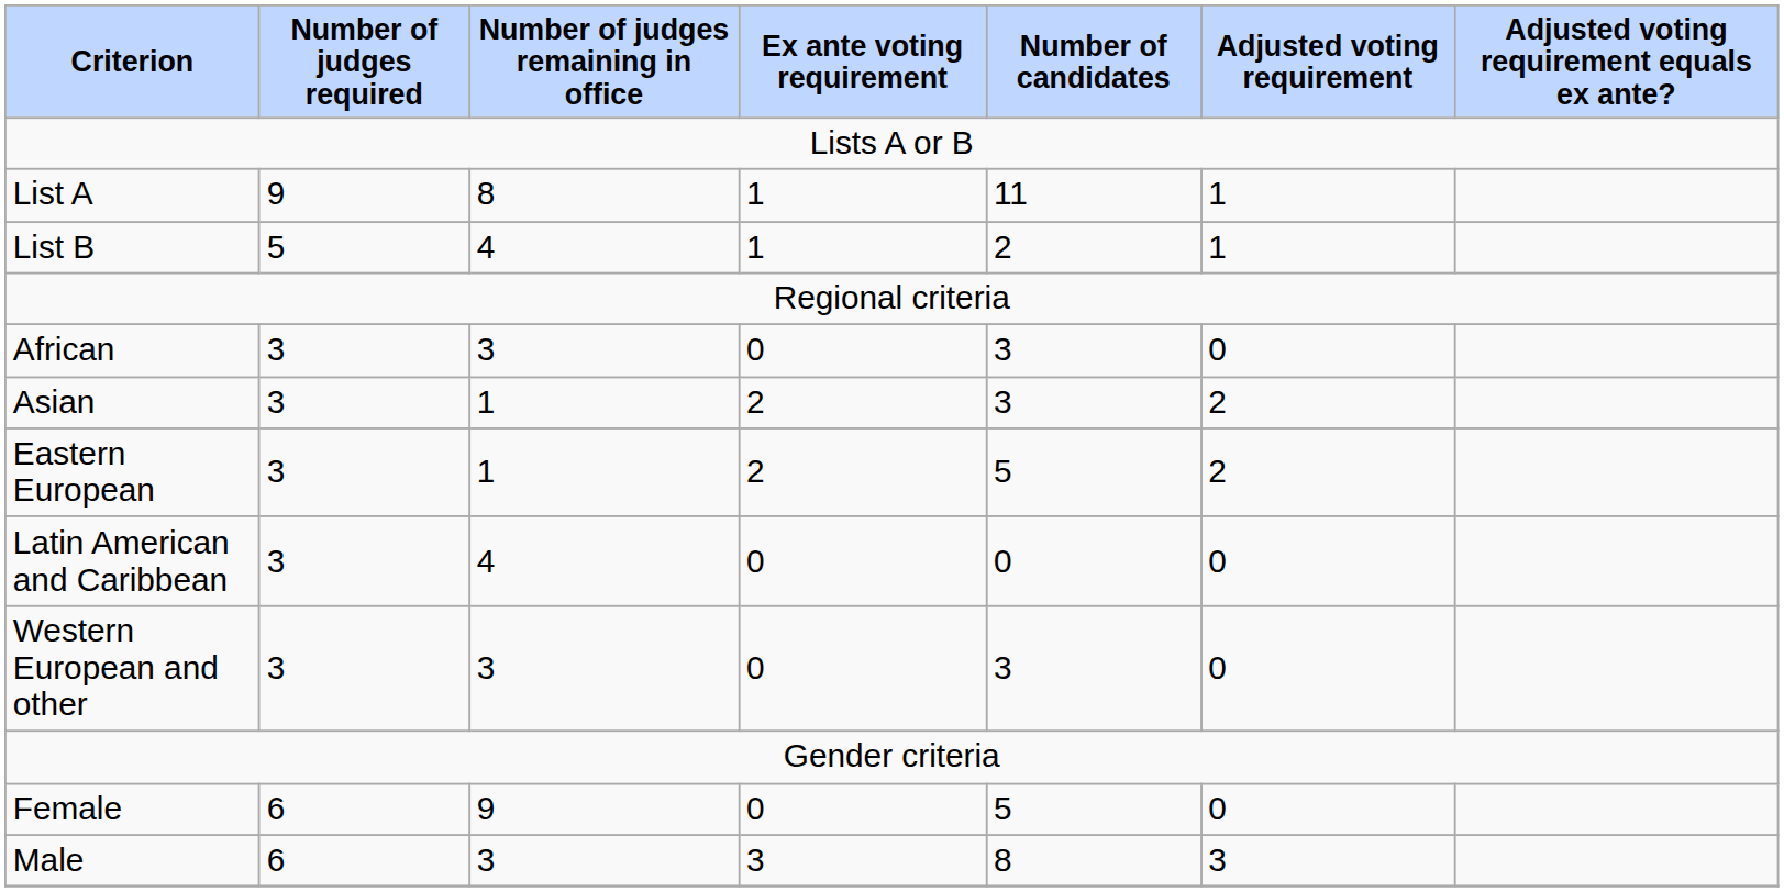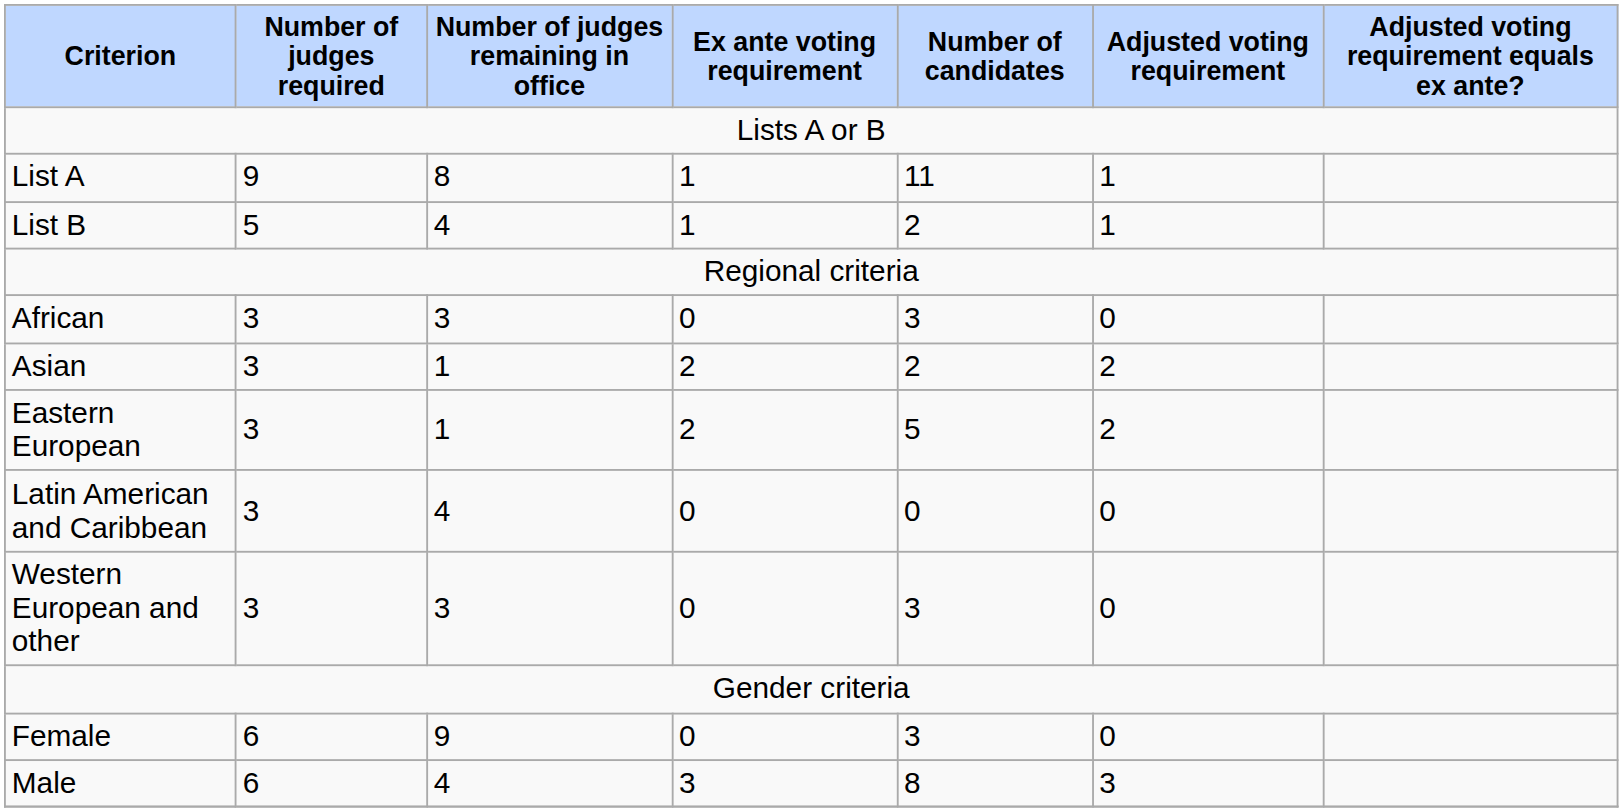 <table class="wikitable defaultcenter col1left">
 <tr bgcolor=#BFD7FF align="center" style="font-size:90%;">
 <td style="text-align:center"><strong>Criterion</strong></td>
 <td><strong>Number of judges required</strong></td>
 <td><strong>Number of judges remaining in office</strong></td>
 <td><strong>Ex ante voting requirement</strong></td>
 <td><strong>Number of candidates</strong></td>
 <td><strong>Adjusted voting requirement</strong></td>
 <td><strong>Adjusted voting requirement equals ex ante?</strong></td>
 </tr>
 <tr>
 <td colspan=8 style="text-align:center">Lists A or B</td>
 </tr>
 <tr>
 <td>List A</td>
 <td>9</td>
 <td>8</td>
 <td>1</td>
 <td>11</td>
 <td>1</td>
 <td></td>
 </tr>
 <tr>
 <td>List B</td>
 <td>5</td>
 <td>4</td>
 <td>1</td>
 <td>2</td>
 <td>1</td>
 <td></td>
 </tr>
 <tr>
 <td colspan=8 style="text-align:center">Regional criteria</td>
 </tr>
 <tr>
 <td>African</td>
 <td>3</td>
 <td>3</td>
 <td>0</td>
 <td>3</td>
 <td>0</td>
 <td></td>
 </tr>
 <tr>
 <td>Asian</td>
 <td>3</td>
 <td>1</td>
 <td>2</td>
-<td>3</td>
+<td>2</td>
 <td>2</td>
 <td></td>
 </tr>
 <tr>
 <td>Eastern European</td>
 <td>3</td>
 <td>1</td>
 <td>2</td>
 <td>5</td>
 <td>2</td>
 <td></td>
 </tr>
 <tr>
 <td>Latin American and Caribbean</td>
 <td>3</td>
 <td>4</td>
 <td>0</td>
 <td>0</td>
 <td>0</td>
 <td></td>
 </tr>
 <tr>
 <td>Western European and other</td>
 <td>3</td>
 <td>3</td>
 <td>0</td>
 <td>3</td>
 <td>0</td>
 <td></td>
 </tr>
 <tr>
 <td colspan=8 style="text-align:center">Gender criteria</td>
 </tr>
 <tr>
 <td>Female</td>
 <td>6</td>
 <td>9</td>
 <td>0</td>
-<td>5</td>
+<td>3</td>
 <td>0</td>
 <td></td>
 </tr>
 <tr>
 <td>Male</td>
 <td>6</td>
-<td>3</td>
+<td>4</td>
 <td>3</td>
 <td>8</td>
 <td>3</td>
 <td></td>
 </tr>
 <tr>
 </tr>
 </table>
